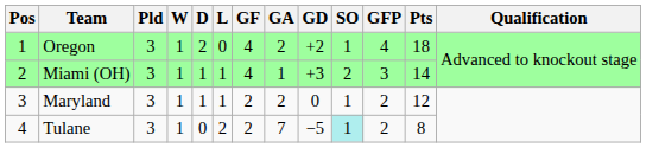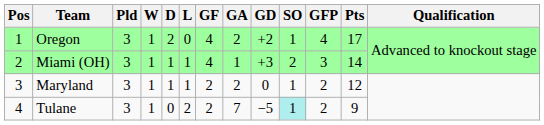 <table class="wikitable" style="text-align:center">
 <tr>
 <th>Pos</th>
 <th>Team</th>
 <th>Pld</th>
 <th>W</th>
 <th>D</th>
 <th>L</th>
 <th>GF</th>
 <th>GA</th>
 <th>GD</th>
 <th>SO</th>
 <th>GFP</th>
 <th>Pts</th>
 <th>Qualification</th>
 </tr>
 <tr bgcolor="#9eff9e">
 <td>1</td>
 <td style="text-align:left">Oregon</td>
 <td>3</td>
 <td>1</td>
 <td>2</td>
 <td>0</td>
 <td>4</td>
 <td>2</td>
 <td>+2</td>
 <td>1</td>
 <td>4</td>
-<td>18</td>
+<td>17</td>
 <td rowspan="2">Advanced to knockout stage</td>
 </tr>
 <tr bgcolor="#9eff9e">
 <td>2</td>
 <td style="text-align:left">Miami (OH)</td>
 <td>3</td>
 <td>1</td>
 <td>1</td>
 <td>1</td>
 <td>4</td>
 <td>1</td>
 <td>+3</td>
 <td>2</td>
 <td>3</td>
 <td>14</td>
 </tr>
 <tr>
 <td>3</td>
 <td style="text-align:left">Maryland</td>
 <td>3</td>
 <td>1</td>
 <td>1</td>
 <td>1</td>
 <td>2</td>
 <td>2</td>
 <td>0</td>
 <td>1</td>
 <td>2</td>
 <td>12</td>
 <td rowspan="2"></td>
 </tr>
 <tr>
 <td>4</td>
 <td style="text-align:left">Tulane</td>
 <td>3</td>
 <td>1</td>
 <td>0</td>
 <td>2</td>
 <td>2</td>
 <td>7</td>
 <td>−5</td>
 <td style="background: paleturquoise;">1</td>
 <td>2</td>
-<td>8</td>
+<td>9</td>
 </tr>
 </table>
